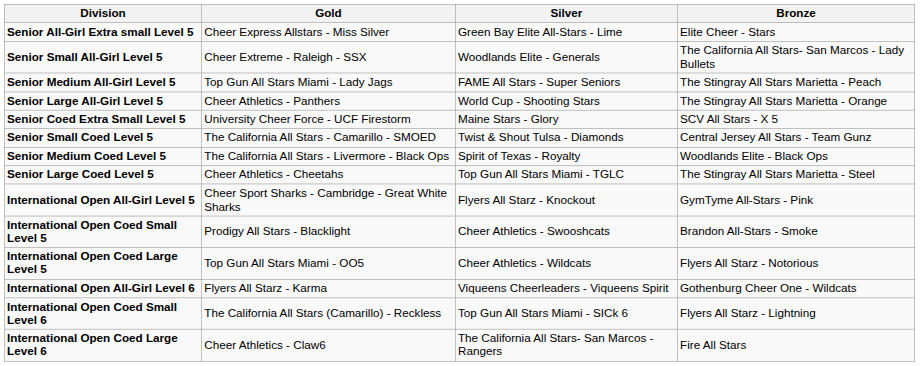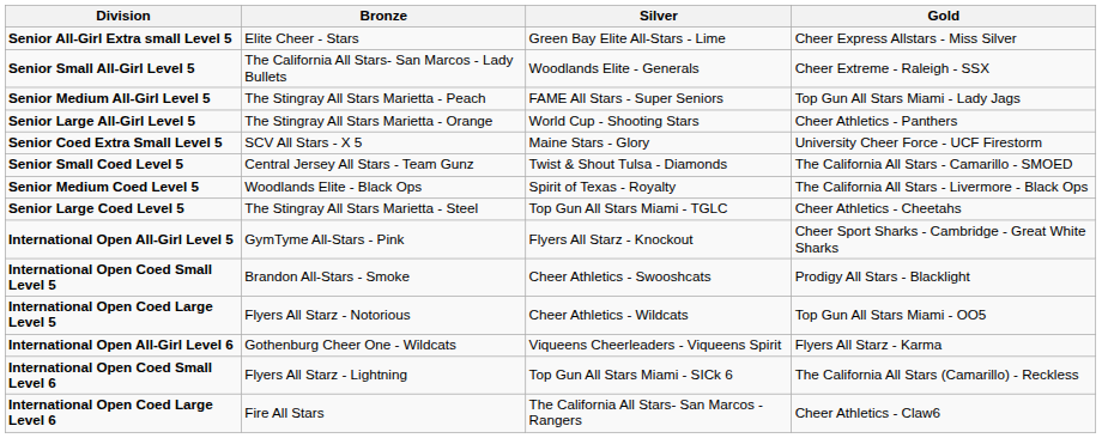 <table class="wikitable">
 <tr>
 <th><strong>Division</strong></th>
+<th><strong>Bronze</strong></th>
+<th><strong>Silver</strong></th>
 <th><strong>Gold</strong></th>
-<th><strong>Silver</strong></th>
-<th><strong>Bronze</strong></th>
 </tr>
 <tr>
 <td><strong>Senior All-Girl Extra small Level 5</strong></td>
+<td>Elite Cheer - Stars</td>
+<td>Green Bay Elite All-Stars - Lime</td>
 <td>Cheer Express Allstars - Miss Silver</td>
-<td>Green Bay Elite All-Stars - Lime</td>
-<td>Elite Cheer - Stars</td>
 </tr>
 <tr>
 <td><strong>Senior Small All-Girl Level 5</strong></td>
+<td>The California All Stars- San Marcos - Lady Bullets</td>
+<td>Woodlands Elite - Generals</td>
 <td>Cheer Extreme - Raleigh - SSX</td>
-<td>Woodlands Elite - Generals</td>
-<td>The California All Stars- San Marcos - Lady Bullets</td>
 </tr>
 <tr>
 <td><strong>Senior Medium All-Girl Level 5</strong></td>
+<td>The Stingray All Stars Marietta - Peach</td>
+<td>FAME All Stars - Super Seniors</td>
 <td>Top Gun All Stars Miami - Lady Jags</td>
-<td>FAME All Stars - Super Seniors</td>
-<td>The Stingray All Stars Marietta - Peach</td>
 </tr>
 <tr>
 <td><strong>Senior Large All-Girl Level 5</strong></td>
+<td>The Stingray All Stars Marietta - Orange</td>
+<td>World Cup - Shooting Stars</td>
 <td>Cheer Athletics - Panthers</td>
-<td>World Cup - Shooting Stars</td>
-<td>The Stingray All Stars Marietta - Orange</td>
 </tr>
 <tr>
 <td><strong>Senior Coed Extra Small Level 5</strong></td>
+<td>SCV All Stars - X 5</td>
+<td>Maine Stars - Glory</td>
 <td>University Cheer Force - UCF Firestorm</td>
-<td>Maine Stars - Glory</td>
-<td>SCV All Stars - X 5</td>
 </tr>
 <tr>
 <td><strong>Senior Small Coed Level 5</strong></td>
+<td>Central Jersey All Stars - Team Gunz</td>
+<td>Twist & Shout Tulsa - Diamonds</td>
 <td>The California All Stars - Camarillo - SMOED</td>
-<td>Twist & Shout Tulsa - Diamonds</td>
-<td>Central Jersey All Stars - Team Gunz</td>
 </tr>
 <tr>
 <td><strong>Senior Medium Coed Level 5</strong></td>
+<td>Woodlands Elite - Black Ops</td>
+<td>Spirit of Texas - Royalty</td>
 <td>The California All Stars - Livermore - Black Ops</td>
-<td>Spirit of Texas - Royalty</td>
-<td>Woodlands Elite - Black Ops</td>
 </tr>
 <tr>
 <td><strong>Senior Large Coed Level 5</strong></td>
+<td>The Stingray All Stars Marietta - Steel</td>
+<td>Top Gun All Stars Miami - TGLC</td>
 <td>Cheer Athletics - Cheetahs</td>
-<td>Top Gun All Stars Miami - TGLC</td>
-<td>The Stingray All Stars Marietta - Steel</td>
 </tr>
 <tr>
 <td><strong>International Open All-Girl Level 5</strong></td>
+<td>GymTyme All-Stars - Pink</td>
+<td>Flyers All Starz - Knockout</td>
 <td>Cheer Sport Sharks - Cambridge - Great White Sharks</td>
-<td>Flyers All Starz - Knockout</td>
-<td>GymTyme All-Stars - Pink</td>
 </tr>
 <tr>
 <td><strong>International Open Coed Small Level 5</strong></td>
+<td>Brandon All-Stars - Smoke</td>
+<td>Cheer Athletics - Swooshcats</td>
 <td>Prodigy All Stars - Blacklight</td>
-<td>Cheer Athletics - Swooshcats</td>
-<td>Brandon All-Stars - Smoke</td>
 </tr>
 <tr>
 <td><strong>International Open Coed Large Level 5</strong></td>
+<td>Flyers All Starz - Notorious</td>
+<td>Cheer Athletics - Wildcats</td>
 <td>Top Gun All Stars Miami - OO5</td>
-<td>Cheer Athletics - Wildcats</td>
-<td>Flyers All Starz - Notorious</td>
 </tr>
 <tr>
 <td><strong>International Open All-Girl Level 6</strong></td>
+<td>Gothenburg Cheer One - Wildcats</td>
+<td>Viqueens Cheerleaders - Viqueens Spirit</td>
 <td>Flyers All Starz - Karma</td>
-<td>Viqueens Cheerleaders - Viqueens Spirit</td>
-<td>Gothenburg Cheer One - Wildcats</td>
 </tr>
 <tr>
 <td><strong>International Open Coed Small Level 6</strong></td>
+<td>Flyers All Starz - Lightning</td>
+<td>Top Gun All Stars Miami - SICk 6</td>
 <td>The California All Stars (Camarillo) - Reckless</td>
-<td>Top Gun All Stars Miami - SICk 6</td>
-<td>Flyers All Starz - Lightning</td>
 </tr>
 <tr>
 <td><strong>International Open Coed Large Level 6</strong></td>
+<td>Fire All Stars</td>
+<td>The California All Stars- San Marcos - Rangers</td>
 <td>Cheer Athletics - Claw6</td>
-<td>The California All Stars- San Marcos - Rangers</td>
-<td>Fire All Stars</td>
 </tr>
 </table>
